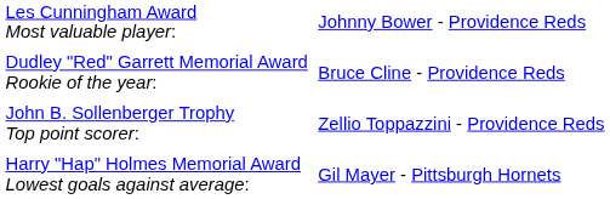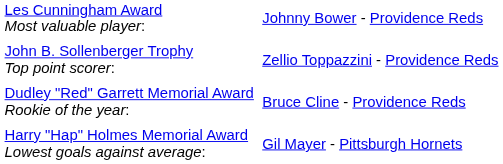 <table cellpadding="3" cellspacing="3">
 <tr>
 <td><a href='#'>Les Cunningham Award</a><br><em>Most valuable player</em>:</td>
 <td><a href='#'>Johnny Bower</a> - <a href='#'>Providence Reds</a></td>
 </tr>
 <tr>
+<td><a href='#'>John B. Sollenberger Trophy</a><br><em>Top point scorer</em>:</td>
+<td><a href='#'>Zellio Toppazzini</a> - <a href='#'>Providence Reds</a></td>
+</tr>
+<tr>
 <td><a href='#'>Dudley "Red" Garrett Memorial Award</a><br><em>Rookie of the year</em>:</td>
 <td><a href='#'>Bruce Cline</a> - <a href='#'>Providence Reds</a></td>
-</tr>
-<tr>
-<td><a href='#'>John B. Sollenberger Trophy</a><br><em>Top point scorer</em>:</td>
-<td><a href='#'>Zellio Toppazzini</a> - <a href='#'>Providence Reds</a></td>
 </tr>
 <tr>
 <td><a href='#'>Harry "Hap" Holmes Memorial Award</a><br><em>Lowest goals against average</em>:</td>
 <td><a href='#'>Gil Mayer</a> - <a href='#'>Pittsburgh Hornets</a></td>
 </tr>
 </table>
